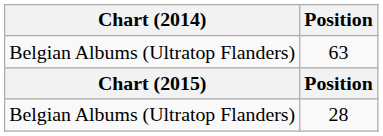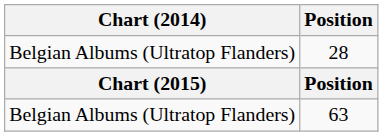 <table class="wikitable">
 <tr>
 <th>Chart (2014)</th>
 <th>Position</th>
 </tr>
 <tr>
 <td>Belgian Albums (Ultratop Flanders)</td>
-<td align="center">63</td>
+<td align="center">28</td>
 </tr>
 <tr>
 <th>Chart (2015)</th>
 <th>Position</th>
 </tr>
 <tr>
 <td>Belgian Albums (Ultratop Flanders)</td>
-<td align="center">28</td>
+<td align="center">63</td>
 </tr>
 </table>
